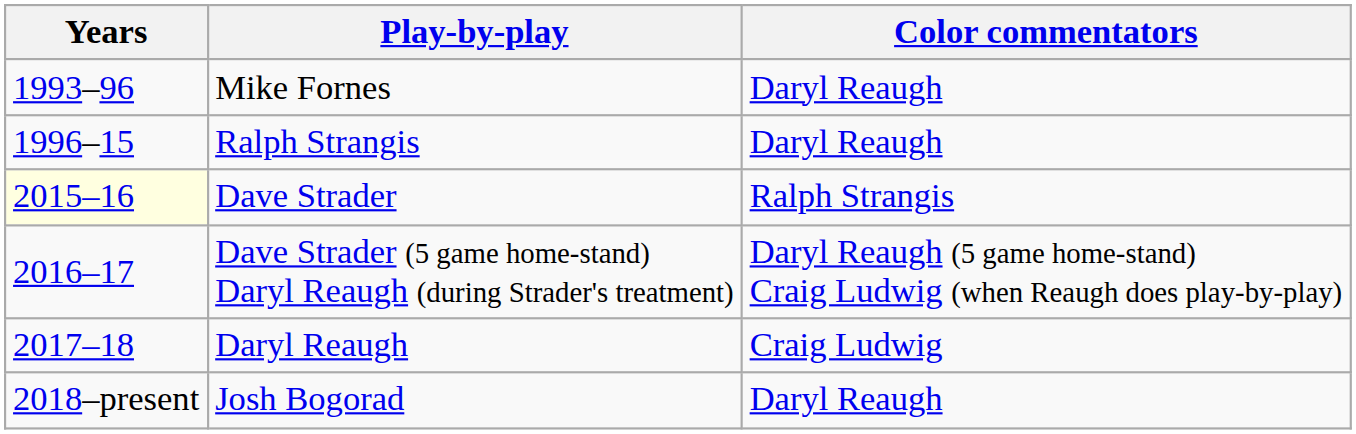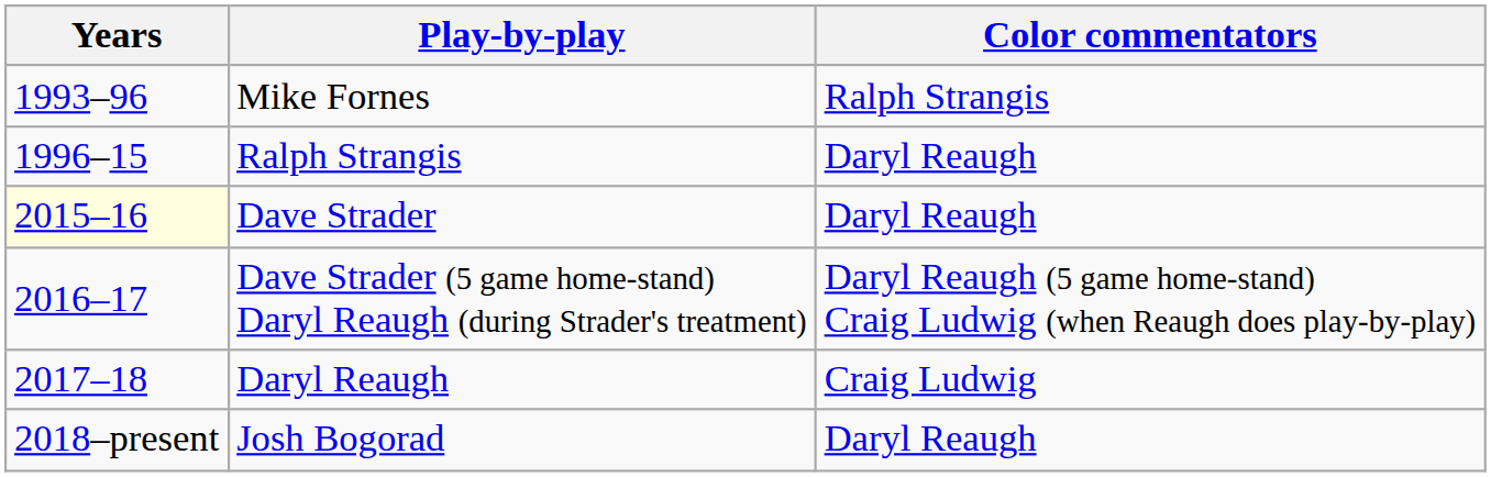 <table class="wikitable">
 <tr>
 <th>Years</th>
 <th><a href='#'>Play-by-play</a></th>
 <th><a href='#'>Color commentators</a></th>
 </tr>
 <tr>
 <td><a href='#'>1993</a>–<a href='#'>96</a></td>
 <td>Mike Fornes</td>
-<td><a href='#'>Daryl Reaugh</a></td>
+<td><a href='#'>Ralph Strangis</a></td>
 </tr>
 <tr>
 <td><a href='#'>1996</a>–<a href='#'>15</a></td>
 <td><a href='#'>Ralph Strangis</a></td>
 <td><a href='#'>Daryl Reaugh</a></td>
 </tr>
 <tr>
 <td style="background: lightyellow;"><a href='#'>2015–16</a></td>
 <td><a href='#'>Dave Strader</a></td>
-<td><a href='#'>Ralph Strangis</a></td>
+<td><a href='#'>Daryl Reaugh</a></td>
 </tr>
 <tr>
 <td><a href='#'>2016–17</a></td>
 <td><a href='#'>Dave Strader</a> <small>(5 game home-stand)</small><br><a href='#'>Daryl Reaugh</a> <small>(during Strader's treatment)</small></td>
 <td><a href='#'>Daryl Reaugh</a> <small>(5 game home-stand)</small><br><a href='#'>Craig Ludwig</a> <small>(when Reaugh does play-by-play)</small></td>
 </tr>
 <tr>
 <td><a href='#'>2017–18</a></td>
 <td><a href='#'>Daryl Reaugh</a></td>
 <td><a href='#'>Craig Ludwig</a></td>
 </tr>
 <tr>
 <td><a href='#'>2018</a>–present</td>
 <td><a href='#'>Josh Bogorad</a></td>
 <td><a href='#'>Daryl Reaugh</a></td>
 </tr>
 </table>
